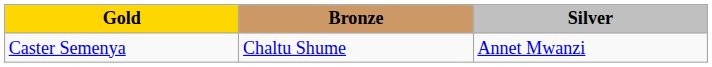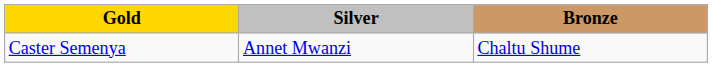 <table class="wikitable" style="text-align:left">
 <tr align="center">
 <td width=200 bgcolor=gold><strong>Gold</strong></td>
+<td width=200 bgcolor=silver><strong>Silver</strong></td>
 <td width=200 bgcolor=CC9966><strong>Bronze</strong></td>
-<td width=200 bgcolor=silver><strong>Silver</strong></td>
 </tr>
 <tr>
 <td><a href='#'>Caster Semenya</a><br><em></em></td>
+<td><a href='#'>Annet Mwanzi</a><br><em></em></td>
 <td><a href='#'>Chaltu Shume</a><br><em></em></td>
-<td><a href='#'>Annet Mwanzi</a><br><em></em></td>
 </tr>
 </table>
